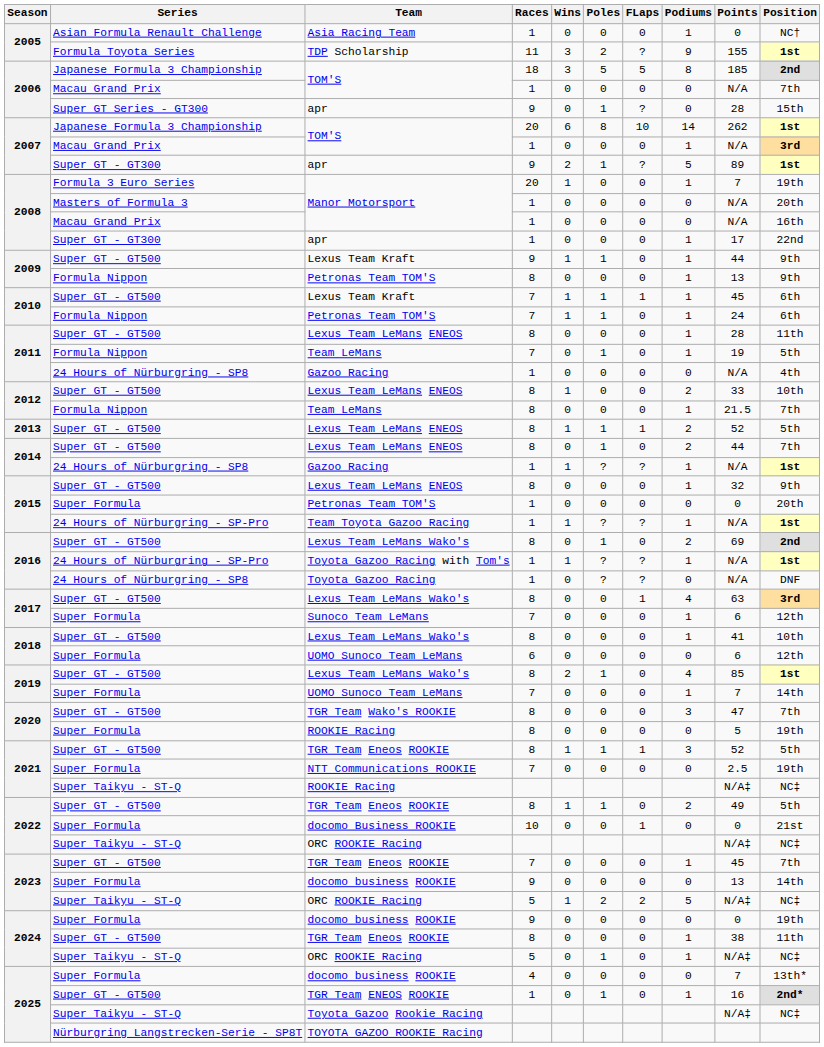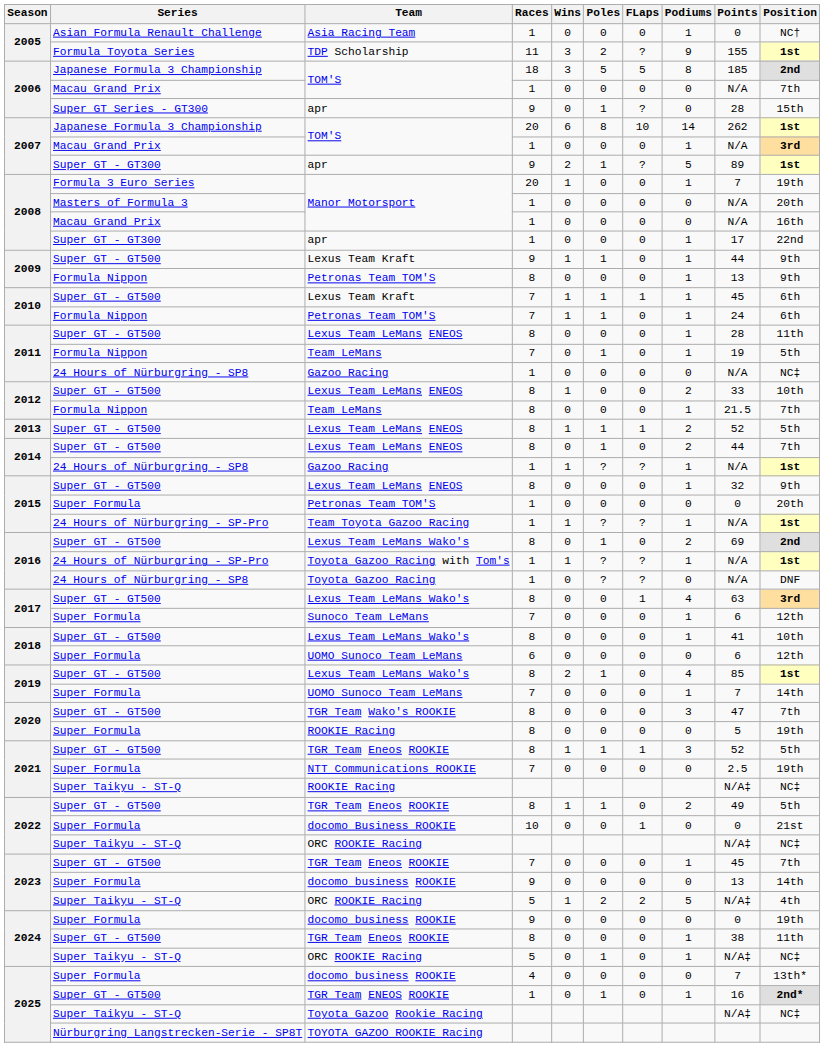 <table class="wikitable" style="font-size: 90%; text-align:center">
 <tr>
 <th>Season</th>
 <th>Series</th>
 <th>Team</th>
 <th>Races</th>
 <th>Wins</th>
 <th>Poles</th>
 <th>FLaps</th>
 <th>Podiums</th>
 <th>Points</th>
 <th>Position</th>
 </tr>
 <tr>
 <th rowspan="2">2005</th>
 <td align=left><a href='#'>Asian Formula Renault Challenge</a></td>
 <td align=left><a href='#'>Asia Racing Team</a></td>
 <td>1</td>
 <td>0</td>
 <td>0</td>
 <td>0</td>
 <td>1</td>
 <td>0</td>
 <td>NC†</td>
 </tr>
 <tr>
 <td align=left><a href='#'>Formula Toyota Series</a></td>
 <td align=left><a href='#'>TDP</a> Scholarship</td>
 <td>11</td>
 <td>3</td>
 <td>2</td>
 <td>?</td>
 <td>9</td>
 <td>155</td>
 <td style="background:#FFFFBF;"><strong>1st</strong></td>
 </tr>
 <tr>
 <th rowspan="3">2006</th>
 <td align=left nowrap><a href='#'>Japanese Formula 3 Championship</a></td>
 <td rowspan="2" align=left><a href='#'>TOM'S</a></td>
 <td>18</td>
 <td>3</td>
 <td>5</td>
 <td>5</td>
 <td>8</td>
 <td>185</td>
 <td style="background:#DFDFDF;"><strong>2nd</strong></td>
 </tr>
 <tr>
 <td align=left><a href='#'>Macau Grand Prix</a></td>
 <td>1</td>
 <td>0</td>
 <td>0</td>
 <td>0</td>
 <td>0</td>
 <td>N/A</td>
 <td>7th</td>
 </tr>
 <tr>
 <td align=left><a href='#'>Super GT Series - GT300</a></td>
 <td align=left>apr</td>
 <td>9</td>
 <td>0</td>
 <td>1</td>
 <td>?</td>
 <td>0</td>
 <td>28</td>
 <td>15th</td>
 </tr>
 <tr>
 <th rowspan="3">2007</th>
 <td align=left><a href='#'>Japanese Formula 3 Championship</a></td>
 <td rowspan="2" align=left><a href='#'>TOM'S</a></td>
 <td>20</td>
 <td>6</td>
 <td>8</td>
 <td>10</td>
 <td>14</td>
 <td>262</td>
 <td style="background:#FFFFBF;"><strong>1st</strong></td>
 </tr>
 <tr>
 <td align=left><a href='#'>Macau Grand Prix</a></td>
 <td>1</td>
 <td>0</td>
 <td>0</td>
 <td>0</td>
 <td>1</td>
 <td>N/A</td>
 <td style="background:#FFDF9F;"><strong>3rd</strong></td>
 </tr>
 <tr>
 <td align=left><a href='#'>Super GT - GT300</a></td>
 <td align=left>apr</td>
 <td>9</td>
 <td>2</td>
 <td>1</td>
 <td>?</td>
 <td>5</td>
 <td>89</td>
 <td style="background:#FFFFBF;"><strong>1st</strong></td>
 </tr>
 <tr>
 <th rowspan="4">2008</th>
 <td align="left"><a href='#'>Formula 3 Euro Series</a></td>
 <td rowspan="3" align="left"><a href='#'>Manor Motorsport</a></td>
 <td>20</td>
 <td>1</td>
 <td>0</td>
 <td>0</td>
 <td>1</td>
 <td>7</td>
 <td>19th</td>
 </tr>
 <tr>
 <td align=left><a href='#'>Masters of Formula 3</a></td>
 <td>1</td>
 <td>0</td>
 <td>0</td>
 <td>0</td>
 <td>0</td>
 <td>N/A</td>
 <td>20th</td>
 </tr>
 <tr>
 <td align=left><a href='#'>Macau Grand Prix</a></td>
 <td>1</td>
 <td>0</td>
 <td>0</td>
 <td>0</td>
 <td>0</td>
 <td>N/A</td>
 <td>16th</td>
 </tr>
 <tr>
 <td align=left><a href='#'>Super GT - GT300</a></td>
 <td align=left>apr</td>
 <td>1</td>
 <td>0</td>
 <td>0</td>
 <td>0</td>
 <td>1</td>
 <td>17</td>
 <td>22nd</td>
 </tr>
 <tr>
 <th rowspan="2">2009</th>
 <td align="left"><a href='#'>Super GT - GT500</a></td>
 <td align="left">Lexus Team Kraft</td>
 <td>9</td>
 <td>1</td>
 <td>1</td>
 <td>0</td>
 <td>1</td>
 <td>44</td>
 <td>9th</td>
 </tr>
 <tr>
 <td align="left"><a href='#'>Formula Nippon</a></td>
 <td align="left"><a href='#'>Petronas Team TOM'S</a></td>
 <td>8</td>
 <td>0</td>
 <td>0</td>
 <td>0</td>
 <td>1</td>
 <td>13</td>
 <td>9th</td>
 </tr>
 <tr>
 <th rowspan="2">2010</th>
 <td align="left"><a href='#'>Super GT - GT500</a></td>
 <td align="left">Lexus Team Kraft</td>
 <td>7</td>
 <td>1</td>
 <td>1</td>
 <td>1</td>
 <td>1</td>
 <td>45</td>
 <td>6th</td>
 </tr>
 <tr>
 <td align="left"><a href='#'>Formula Nippon</a></td>
 <td align="left"><a href='#'>Petronas Team TOM'S</a></td>
 <td>7</td>
 <td>1</td>
 <td>1</td>
 <td>0</td>
 <td>1</td>
 <td>24</td>
 <td>6th</td>
 </tr>
 <tr>
 <th rowspan="3">2011</th>
 <td align="left"><a href='#'>Super GT - GT500</a></td>
 <td align="left"><a href='#'>Lexus Team LeMans</a> <a href='#'>ENEOS</a></td>
 <td>8</td>
 <td>0</td>
 <td>0</td>
 <td>0</td>
 <td>1</td>
 <td>28</td>
 <td>11th</td>
 </tr>
 <tr>
 <td align="left"><a href='#'>Formula Nippon</a></td>
 <td align="left"><a href='#'>Team LeMans</a></td>
 <td>7</td>
 <td>0</td>
 <td>1</td>
 <td>0</td>
 <td>1</td>
 <td>19</td>
 <td>5th</td>
 </tr>
 <tr>
 <td align=left><a href='#'>24 Hours of Nürburgring - SP8</a></td>
 <td align=left><a href='#'>Gazoo Racing</a></td>
 <td>1</td>
 <td>0</td>
 <td>0</td>
 <td>0</td>
 <td>0</td>
 <td>N/A</td>
-<td>4th</td>
+<td>NC‡</td>
 </tr>
 <tr>
 <th rowspan="2">2012</th>
 <td align="left"><a href='#'>Super GT - GT500</a></td>
 <td align="left"><a href='#'>Lexus Team LeMans</a> <a href='#'>ENEOS</a></td>
 <td>8</td>
 <td>1</td>
 <td>0</td>
 <td>0</td>
 <td>2</td>
 <td>33</td>
 <td>10th</td>
 </tr>
 <tr>
 <td align="left"><a href='#'>Formula Nippon</a></td>
 <td align="left"><a href='#'>Team LeMans</a></td>
 <td>8</td>
 <td>0</td>
 <td>0</td>
 <td>0</td>
 <td>1</td>
 <td>21.5</td>
 <td>7th</td>
 </tr>
 <tr>
 <th>2013</th>
 <td align="left"><a href='#'>Super GT - GT500</a></td>
 <td align="left"><a href='#'>Lexus Team LeMans</a> <a href='#'>ENEOS</a></td>
 <td>8</td>
 <td>1</td>
 <td>1</td>
 <td>1</td>
 <td>2</td>
 <td>52</td>
 <td>5th</td>
 </tr>
 <tr>
 <th rowspan="2">2014</th>
 <td align="left"><a href='#'>Super GT - GT500</a></td>
 <td align="left"><a href='#'>Lexus Team LeMans</a> <a href='#'>ENEOS</a></td>
 <td>8</td>
 <td>0</td>
 <td>1</td>
 <td>0</td>
 <td>2</td>
 <td>44</td>
 <td>7th</td>
 </tr>
 <tr>
 <td align=left><a href='#'>24 Hours of Nürburgring - SP8</a></td>
 <td align=left><a href='#'>Gazoo Racing</a></td>
 <td>1</td>
 <td>1</td>
 <td>?</td>
 <td>?</td>
 <td>1</td>
 <td>N/A</td>
 <td style="background:#FFFFBF;"><strong>1st</strong></td>
 </tr>
 <tr>
 <th rowspan="3">2015</th>
 <td align="left"><a href='#'>Super GT - GT500</a></td>
 <td align="left"><a href='#'>Lexus Team LeMans</a> <a href='#'>ENEOS</a></td>
 <td>8</td>
 <td>0</td>
 <td>0</td>
 <td>0</td>
 <td>1</td>
 <td>32</td>
 <td>9th</td>
 </tr>
 <tr>
 <td align=left><a href='#'>Super Formula</a></td>
 <td align=left><a href='#'>Petronas Team TOM'S</a></td>
 <td>1</td>
 <td>0</td>
 <td>0</td>
 <td>0</td>
 <td>0</td>
 <td>0</td>
 <td>20th</td>
 </tr>
 <tr>
 <td align=left><a href='#'>24 Hours of Nürburgring - SP-Pro</a></td>
 <td align=left><a href='#'>Team Toyota Gazoo Racing</a></td>
 <td>1</td>
 <td>1</td>
 <td>?</td>
 <td>?</td>
 <td>1</td>
 <td>N/A</td>
 <td style="background:#FFFFBF;"><strong>1st</strong></td>
 </tr>
 <tr>
 <th rowspan="3">2016</th>
 <td align="left"><a href='#'>Super GT - GT500</a></td>
 <td align="left"><a href='#'>Lexus Team LeMans Wako's</a></td>
 <td>8</td>
 <td>0</td>
 <td>1</td>
 <td>0</td>
 <td>2</td>
 <td>69</td>
 <td style="background:#DFDFDF;"><strong>2nd</strong></td>
 </tr>
 <tr>
 <td align=left><a href='#'>24 Hours of Nürburgring - SP-Pro</a></td>
 <td align=left nowrap><a href='#'>Toyota Gazoo Racing</a> with <a href='#'>Tom's</a></td>
 <td>1</td>
 <td>1</td>
 <td>?</td>
 <td>?</td>
 <td>1</td>
 <td>N/A</td>
 <td style="background:#FFFFBF;"><strong>1st</strong></td>
 </tr>
 <tr>
 <td align=left><a href='#'>24 Hours of Nürburgring - SP8</a></td>
 <td align=left><a href='#'>Toyota Gazoo Racing</a></td>
 <td>1</td>
 <td>0</td>
 <td>?</td>
 <td>?</td>
 <td>0</td>
 <td>N/A</td>
 <td>DNF</td>
 </tr>
 <tr>
 <th rowspan="2">2017</th>
 <td align="left"><a href='#'>Super GT - GT500</a></td>
 <td align="left"><a href='#'>Lexus Team LeMans Wako's</a></td>
 <td>8</td>
 <td>0</td>
 <td>0</td>
 <td>1</td>
 <td>4</td>
 <td>63</td>
 <td style="background:#FFDF9F;"><strong>3rd</strong></td>
 </tr>
 <tr>
 <td align="left"><a href='#'>Super Formula</a></td>
 <td align="left"><a href='#'>Sunoco Team LeMans</a></td>
 <td>7</td>
 <td>0</td>
 <td>0</td>
 <td>0</td>
 <td>1</td>
 <td>6</td>
 <td>12th</td>
 </tr>
 <tr>
 <th rowspan="2">2018</th>
 <td align="left"><a href='#'>Super GT - GT500</a></td>
 <td align="left"><a href='#'>Lexus Team LeMans Wako's</a></td>
 <td>8</td>
 <td>0</td>
 <td>0</td>
 <td>0</td>
 <td>1</td>
 <td>41</td>
 <td>10th</td>
 </tr>
 <tr>
 <td align="left"><a href='#'>Super Formula</a></td>
 <td align="left"><a href='#'>UOMO Sunoco Team LeMans</a></td>
 <td>6</td>
 <td>0</td>
 <td>0</td>
 <td>0</td>
 <td>0</td>
 <td>6</td>
 <td>12th</td>
 </tr>
 <tr>
 <th rowspan=2>2019</th>
 <td align=left><a href='#'>Super GT - GT500</a></td>
 <td align=left><a href='#'>Lexus Team LeMans Wako's</a></td>
 <td>8</td>
 <td>2</td>
 <td>1</td>
 <td>0</td>
 <td>4</td>
 <td>85</td>
 <td style="background:#FFFFBF;"><strong>1st</strong></td>
 </tr>
 <tr>
 <td align=left><a href='#'>Super Formula</a></td>
 <td align=left><a href='#'>UOMO Sunoco Team LeMans</a></td>
 <td>7</td>
 <td>0</td>
 <td>0</td>
 <td>0</td>
 <td>1</td>
 <td>7</td>
 <td>14th</td>
 </tr>
 <tr>
 <th rowspan=2>2020</th>
 <td align=left><a href='#'>Super GT - GT500</a></td>
 <td align=left><a href='#'>TGR Team</a> <a href='#'>Wako's ROOKIE</a></td>
 <td>8</td>
 <td>0</td>
 <td>0</td>
 <td>0</td>
 <td>3</td>
 <td>47</td>
 <td>7th</td>
 </tr>
 <tr>
 <td align=left><a href='#'>Super Formula</a></td>
 <td align=left><a href='#'>ROOKIE Racing</a></td>
 <td>8</td>
 <td>0</td>
 <td>0</td>
 <td>0</td>
 <td>0</td>
 <td>5</td>
 <td>19th</td>
 </tr>
 <tr>
 <th rowspan="3">2021</th>
 <td align=left><a href='#'>Super GT - GT500</a></td>
 <td align=left><a href='#'>TGR Team</a> <a href='#'>Eneos</a> <a href='#'>ROOKIE</a></td>
 <td>8</td>
 <td>1</td>
 <td>1</td>
 <td>1</td>
 <td>3</td>
 <td>52</td>
 <td>5th</td>
 </tr>
 <tr>
 <td align=left><a href='#'>Super Formula</a></td>
 <td align=left><a href='#'>NTT Communications ROOKIE</a></td>
 <td>7</td>
 <td>0</td>
 <td>0</td>
 <td>0</td>
 <td>0</td>
 <td>2.5</td>
 <td>19th</td>
 </tr>
 <tr>
 <td align=left><a href='#'>Super Taikyu - ST-Q</a></td>
 <td align=left><a href='#'>ROOKIE Racing</a></td>
 <td></td>
 <td></td>
 <td></td>
 <td></td>
 <td></td>
 <td>N/A‡</td>
 <td>NC‡</td>
 </tr>
 <tr>
 <th rowspan="3">2022</th>
 <td align="left"><a href='#'>Super GT - GT500</a></td>
 <td align="left"><a href='#'>TGR Team</a> <a href='#'>Eneos</a> <a href='#'>ROOKIE</a></td>
 <td>8</td>
 <td>1</td>
 <td>1</td>
 <td>0</td>
 <td>2</td>
 <td>49</td>
 <td>5th</td>
 </tr>
 <tr>
 <td align="left"><a href='#'>Super Formula</a></td>
 <td align="left"><a href='#'>docomo Business ROOKIE</a></td>
 <td>10</td>
 <td>0</td>
 <td>0</td>
 <td>1</td>
 <td>0</td>
 <td>0</td>
 <td>21st</td>
 </tr>
 <tr>
 <td align=left><a href='#'>Super Taikyu - ST-Q</a></td>
 <td align=left>ORC <a href='#'>ROOKIE Racing</a></td>
 <td></td>
 <td></td>
 <td></td>
 <td></td>
 <td></td>
 <td>N/A‡</td>
 <td>NC‡</td>
 </tr>
 <tr>
 <th rowspan="3">2023</th>
 <td align="left"><a href='#'>Super GT - GT500</a></td>
 <td align="left"><a href='#'>TGR Team</a> <a href='#'>Eneos</a> <a href='#'>ROOKIE</a></td>
 <td>7</td>
 <td>0</td>
 <td>0</td>
 <td>0</td>
 <td>1</td>
 <td>45</td>
 <td>7th</td>
 </tr>
 <tr>
 <td align="left"><a href='#'>Super Formula</a></td>
 <td align="left"><a href='#'>docomo business</a> <a href='#'>ROOKIE</a></td>
 <td>9</td>
 <td>0</td>
 <td>0</td>
 <td>0</td>
 <td>0</td>
 <td>13</td>
 <td>14th</td>
 </tr>
 <tr>
 <td align=left><a href='#'>Super Taikyu - ST-Q</a></td>
 <td align=left>ORC <a href='#'>ROOKIE Racing</a></td>
 <td>5</td>
 <td>1</td>
 <td>2</td>
 <td>2</td>
 <td>5</td>
 <td>N/A‡</td>
-<td>NC‡</td>
+<td>4th</td>
 </tr>
 <tr>
 <th rowspan="3">2024</th>
 <td align="left"><a href='#'>Super Formula</a></td>
 <td align="left"><a href='#'>docomo business</a> <a href='#'>ROOKIE</a></td>
 <td>9</td>
 <td>0</td>
 <td>0</td>
 <td>0</td>
 <td>0</td>
 <td>0</td>
 <td>19th</td>
 </tr>
 <tr>
 <td align="left"><a href='#'>Super GT - GT500</a></td>
 <td align="left"><a href='#'>TGR Team</a> <a href='#'>Eneos</a> <a href='#'>ROOKIE</a></td>
 <td>8</td>
 <td>0</td>
 <td>0</td>
 <td>0</td>
 <td>1</td>
 <td>38</td>
 <td>11th</td>
 </tr>
 <tr>
 <td align=left><a href='#'>Super Taikyu - ST-Q</a></td>
 <td align=left>ORC <a href='#'>ROOKIE Racing</a></td>
 <td>5</td>
 <td>0</td>
 <td>1</td>
 <td>0</td>
 <td>1</td>
 <td>N/A‡</td>
 <td>NC‡</td>
 </tr>
 <tr>
 <th rowspan="4">2025</th>
 <td align=left><a href='#'>Super Formula</a></td>
 <td align=left><a href='#'>docomo business</a> <a href='#'>ROOKIE</a></td>
 <td>4</td>
 <td>0</td>
 <td>0</td>
 <td>0</td>
 <td>0</td>
 <td>7</td>
 <td>13th*</td>
 </tr>
 <tr>
 <td align=left><a href='#'>Super GT - GT500</a></td>
 <td align=left><a href='#'>TGR Team</a> <a href='#'>ENEOS</a> <a href='#'>ROOKIE</a></td>
 <td>1</td>
 <td>0</td>
 <td>1</td>
 <td>0</td>
 <td>1</td>
 <td>16</td>
 <td style="background:#DFDFDF;"><strong>2nd*</strong></td>
 </tr>
 <tr>
 <td align=left><a href='#'>Super Taikyu - ST-Q</a></td>
 <td align=left><a href='#'>Toyota Gazoo</a> <a href='#'>Rookie Racing</a></td>
 <td></td>
 <td></td>
 <td></td>
 <td></td>
 <td></td>
 <td>N/A‡</td>
 <td>NC‡</td>
 </tr>
 <tr>
 <td align=left><a href='#'>Nürburgring Langstrecken-Serie - SP8T</a></td>
 <td align=left><a href='#'>TOYOTA GAZOO ROOKIE Racing</a></td>
 <td></td>
 <td></td>
 <td></td>
 <td></td>
 <td></td>
 <td></td>
 <td></td>
 </tr>
 </table>
